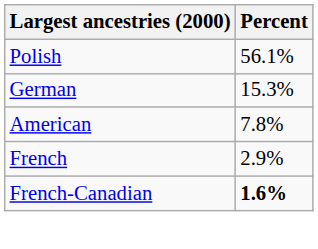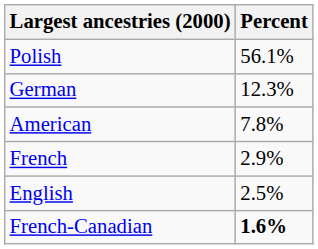 <table class="wikitable sortable collapsible" style="font-size: 90%;">
 <tr>
 <th>Largest ancestries (2000) </th>
 <th>Percent</th>
 </tr>
 <tr>
 <td><a href='#'>Polish</a> </td>
 <td>56.1%</td>
 </tr>
 <tr>
 <td><a href='#'>German</a> </td>
-<td>15.3%</td>
+<td>12.3%</td>
 </tr>
 <tr>
 <td><a href='#'>American</a> </td>
 <td>7.8%</td>
 </tr>
 <tr>
 <td><a href='#'>French</a>  </td>
 <td>2.9%</td>
 </tr>
 <tr>
+<td><a href='#'>English</a> </td>
+<td>2.5%</td>
+</tr>
+<tr>
 <td><a href='#'>French-Canadian</a> </td>
 <td><strong>1.6%</strong></td>
 </tr>
 </table>
